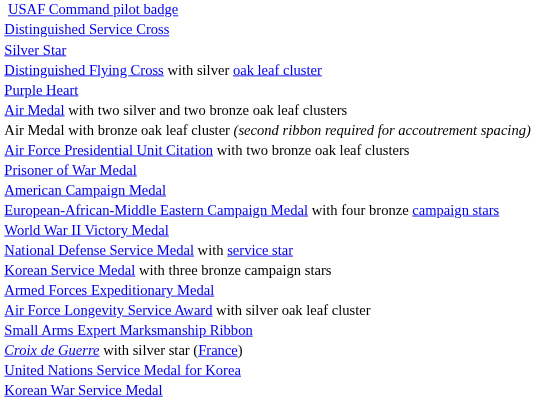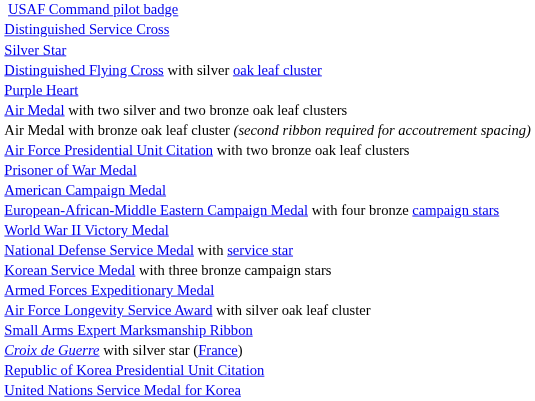 <table>
 <tr>
 <td colspan="2">  <a href='#'>USAF Command pilot badge</a></td>
 </tr>
 <tr>
 <td></td>
 <td><a href='#'>Distinguished Service Cross</a></td>
 </tr>
 <tr>
 <td></td>
 <td><a href='#'>Silver Star</a></td>
 </tr>
 <tr>
 <td></td>
 <td><a href='#'>Distinguished Flying Cross</a> with silver <a href='#'>oak leaf cluster</a></td>
 </tr>
 <tr>
 <td></td>
 <td><a href='#'>Purple Heart</a></td>
 </tr>
 <tr>
 <td></td>
 <td><a href='#'>Air Medal</a> with two silver and two bronze oak leaf clusters</td>
 </tr>
 <tr>
 <td></td>
 <td>Air Medal with bronze oak leaf cluster <em>(second ribbon required for accoutrement spacing)</em></td>
 </tr>
 <tr>
 <td></td>
 <td><a href='#'>Air Force Presidential Unit Citation</a> with two bronze oak leaf clusters</td>
 </tr>
 <tr>
 <td></td>
 <td><a href='#'>Prisoner of War Medal</a></td>
 </tr>
 <tr>
 <td></td>
 <td><a href='#'>American Campaign Medal</a></td>
 </tr>
 <tr>
 <td></td>
 <td><a href='#'>European-African-Middle Eastern Campaign Medal</a> with four bronze <a href='#'>campaign stars</a></td>
 </tr>
 <tr>
 <td></td>
 <td><a href='#'>World War II Victory Medal</a></td>
 </tr>
 <tr>
 <td></td>
 <td><a href='#'>National Defense Service Medal</a> with <a href='#'>service star</a></td>
 </tr>
 <tr>
 <td></td>
 <td><a href='#'>Korean Service Medal</a> with three bronze campaign stars</td>
 </tr>
 <tr>
 <td></td>
 <td><a href='#'>Armed Forces Expeditionary Medal</a></td>
 </tr>
 <tr>
 <td></td>
 <td><a href='#'>Air Force Longevity Service Award</a> with silver oak leaf cluster</td>
 </tr>
 <tr>
 <td></td>
 <td><a href='#'>Small Arms Expert Marksmanship Ribbon</a></td>
 </tr>
 <tr>
 <td></td>
 <td><em><a href='#'>Croix de Guerre</a></em> with silver star (<a href='#'>France</a>)</td>
 </tr>
 <tr>
 <td></td>
-<td><a href='#'>United Nations Service Medal for Korea</a></td>
+<td><a href='#'>Republic of Korea Presidential Unit Citation</a></td>
 </tr>
 <tr>
 <td></td>
-<td><a href='#'>Korean War Service Medal</a></td>
+<td><a href='#'>United Nations Service Medal for Korea</a></td>
 </tr>
 <tr>
 </tr>
 </table>
